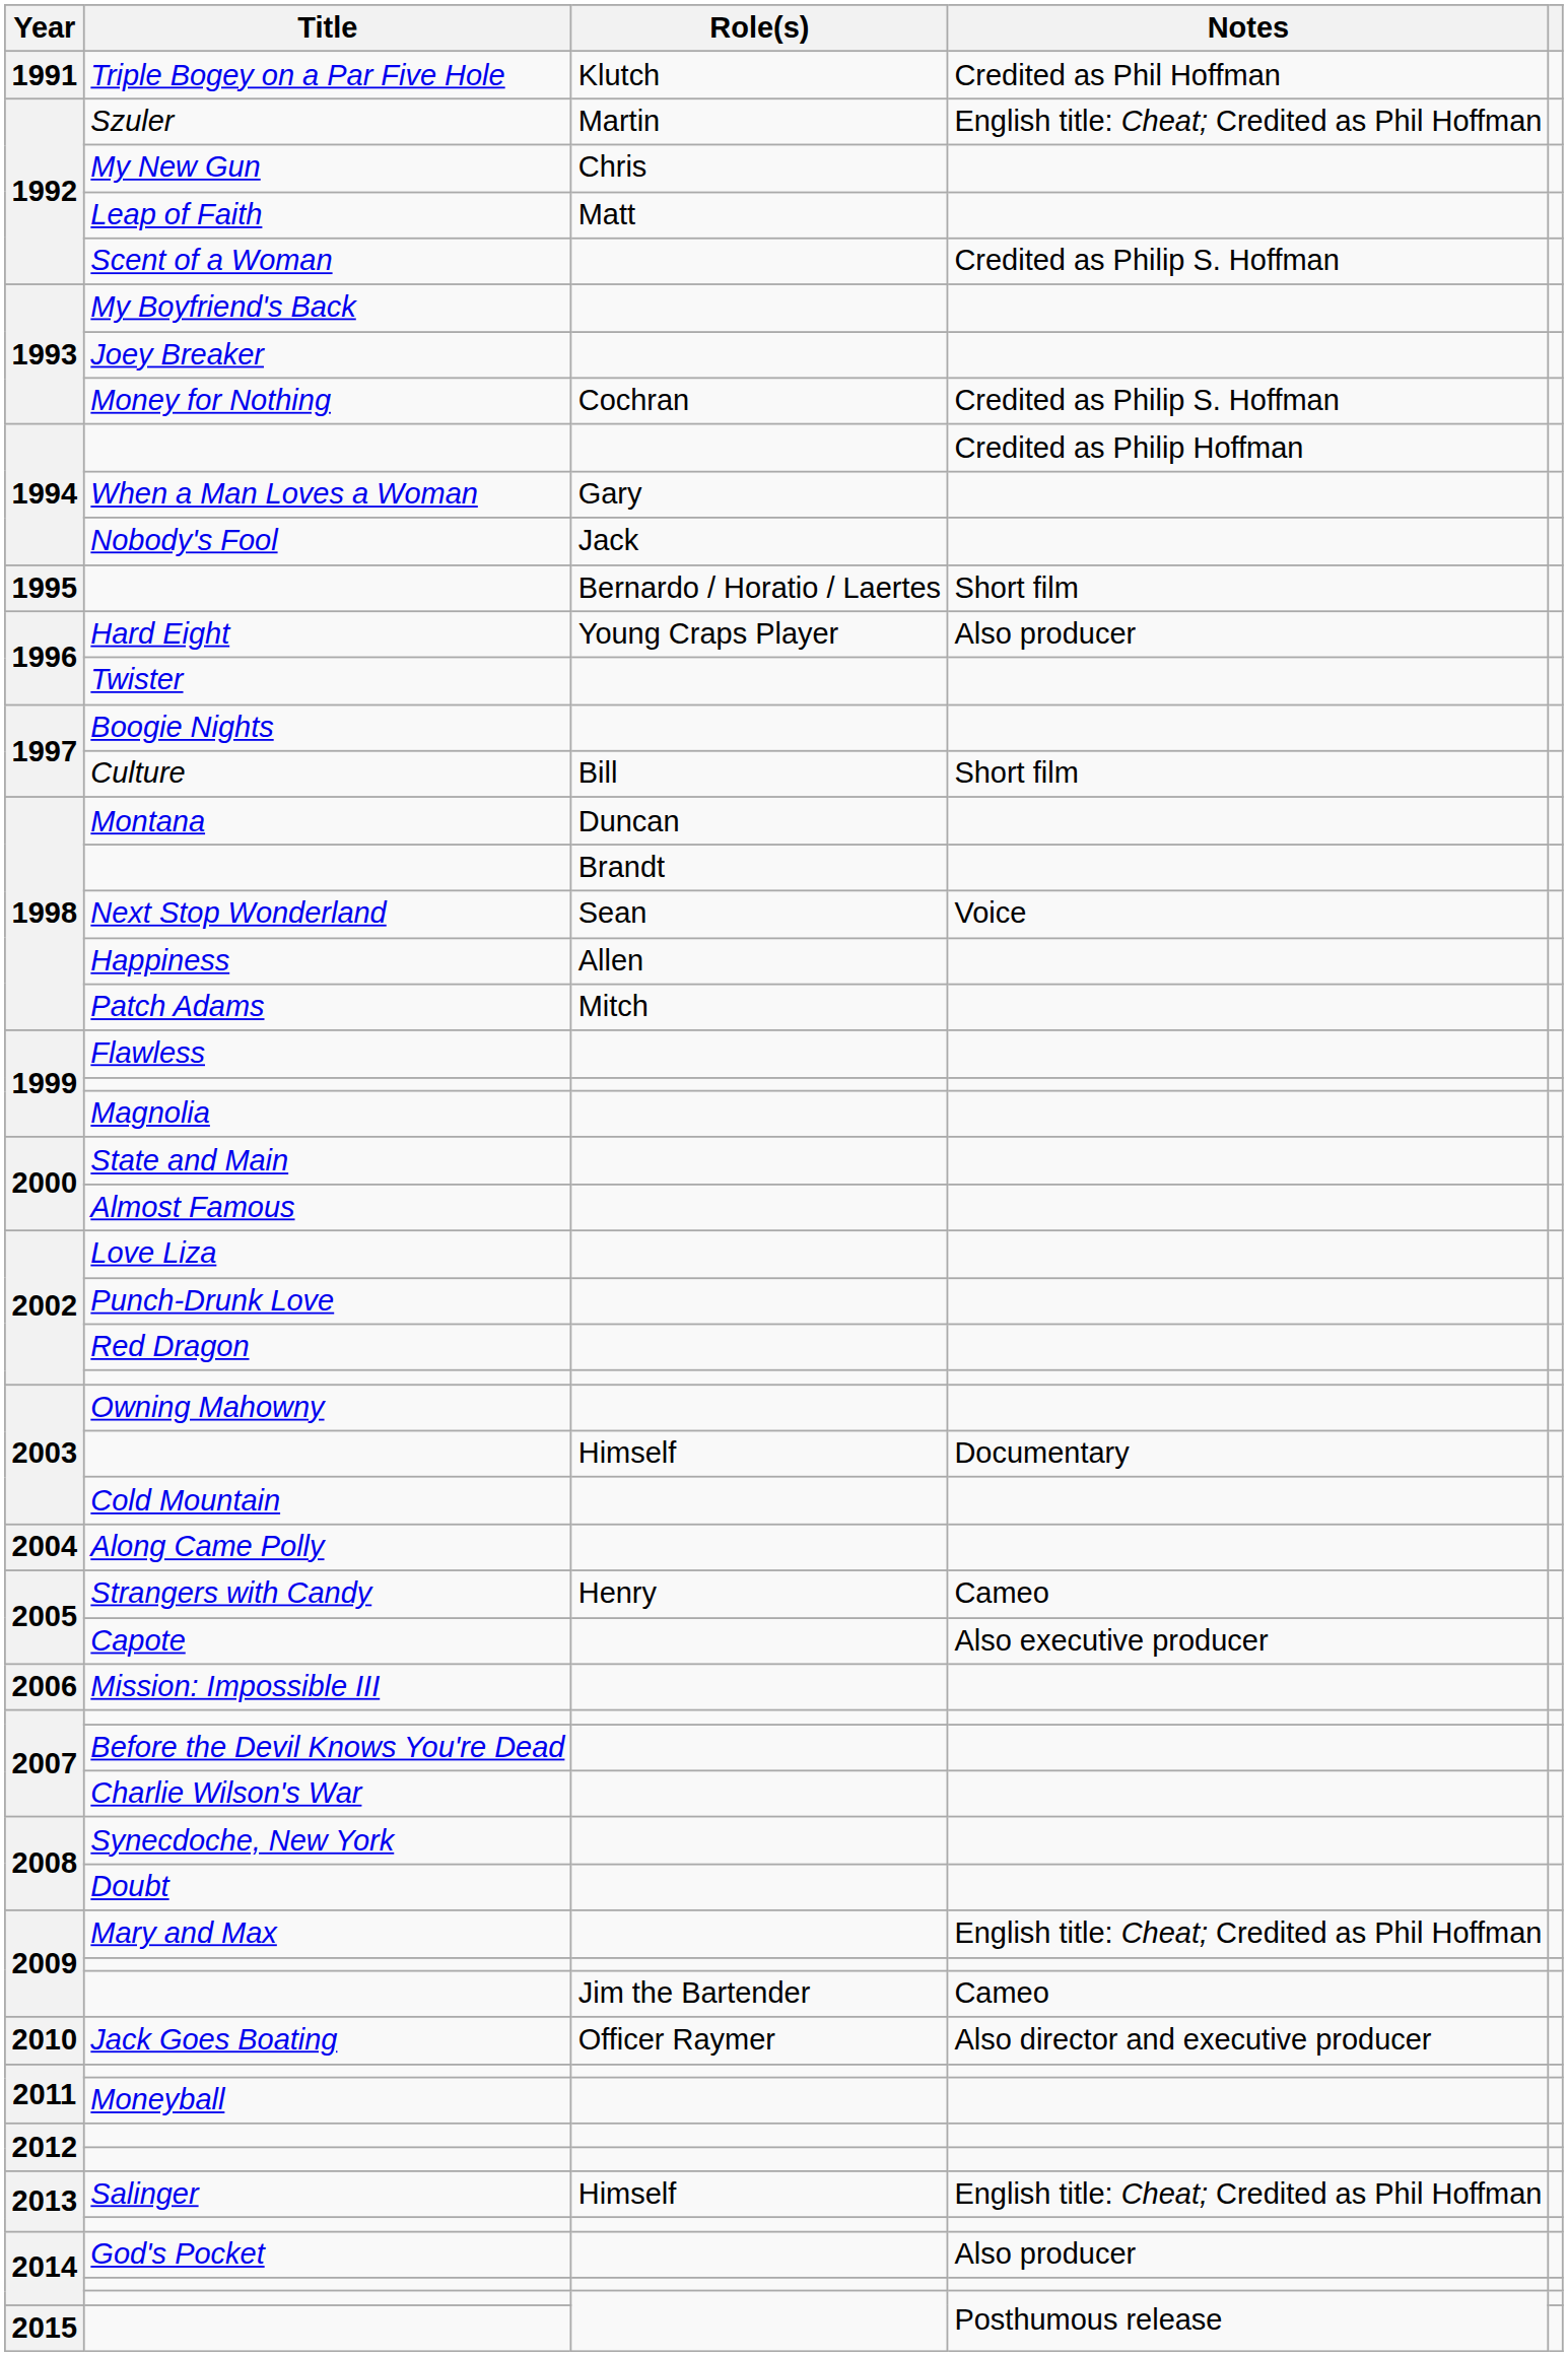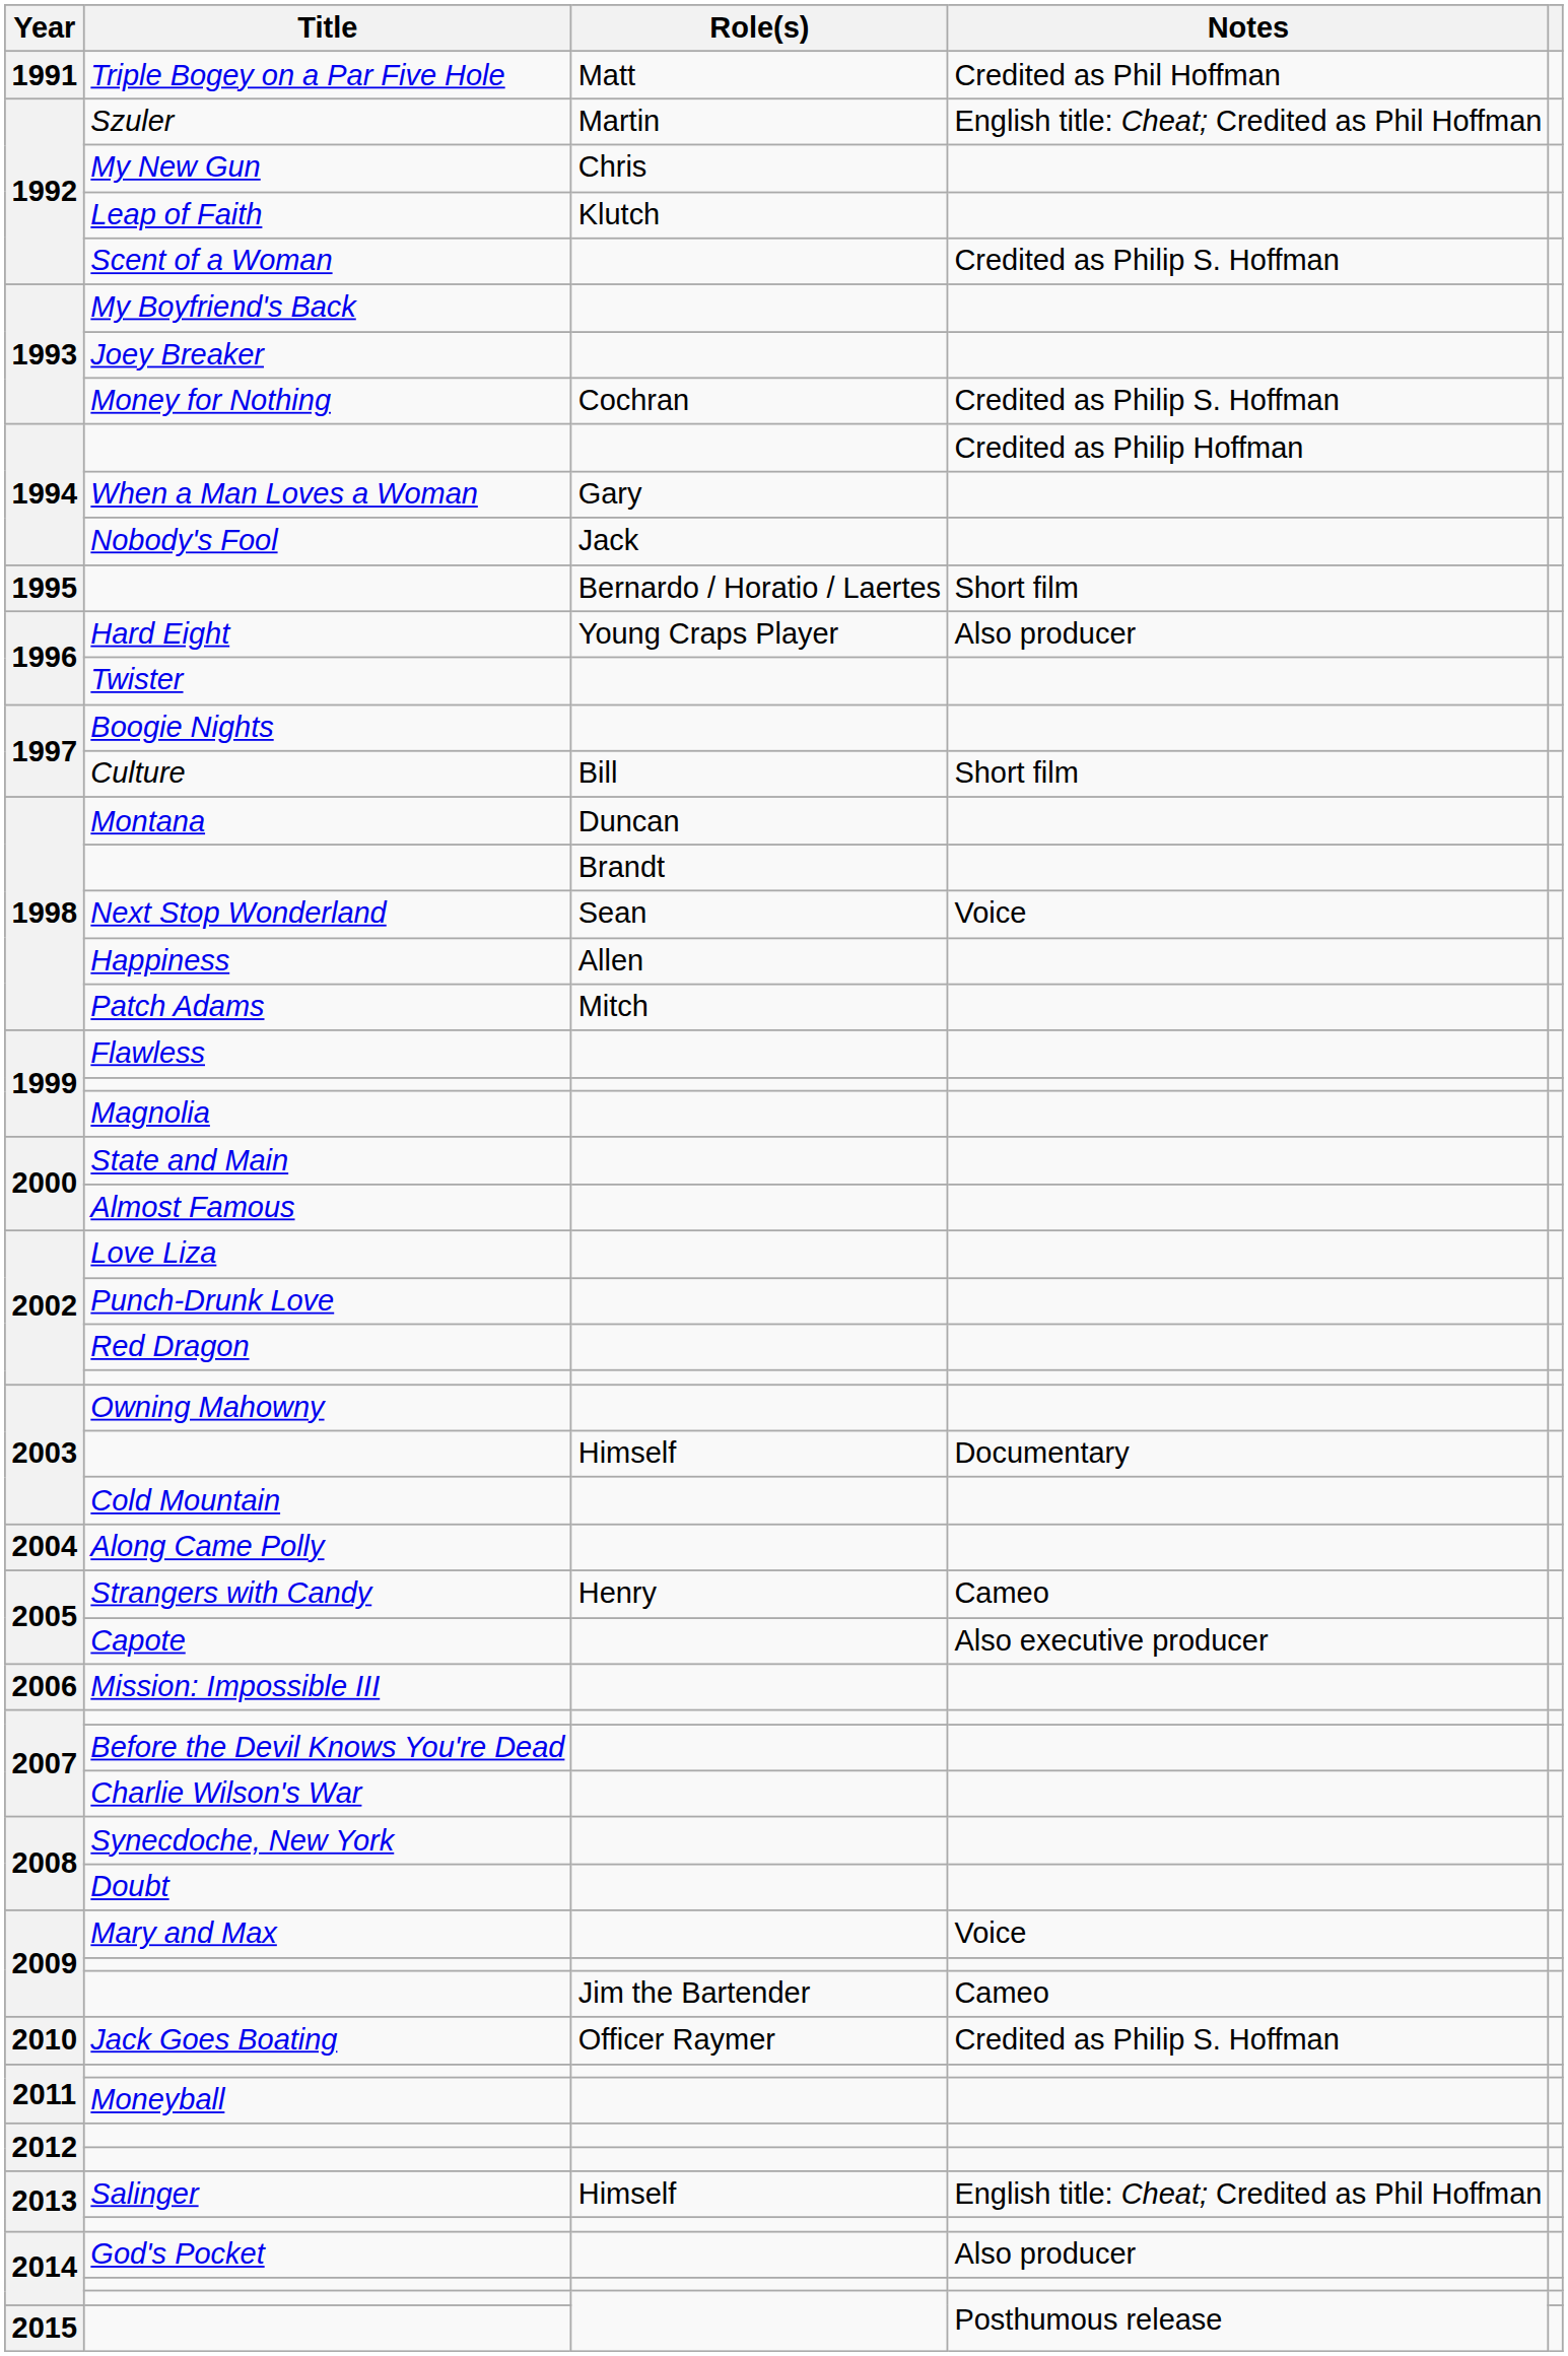 <table class="wikitable plainrowheaders sortable">
 <tr>
 <th scope="col">Year</th>
 <th scope="col">Title</th>
 <th scope="col">Role(s)</th>
 <th scope="col" class="unsortable">Notes</th>
 <th scope="col" class="unsortable"></th>
 </tr>
 <tr>
 <th scope="row">1991</th>
 <td><em><a href='#'>Triple Bogey on a Par Five Hole</a></em></td>
-<td>Klutch</td>
+<td>Matt</td>
 <td>Credited as Phil Hoffman</td>
 <td style="text-align:center;"></td>
 </tr>
 <tr>
 <th rowspan="4" scope="row">1992</th>
 <td><em>Szuler</em></td>
 <td>Martin</td>
 <td>English title: <em>Cheat;</em> Credited as Phil Hoffman</td>
 <td style="text-align:center;"></td>
 </tr>
 <tr>
 <td><em><a href='#'>My New Gun</a></em></td>
 <td>Chris</td>
 <td></td>
 <td style="text-align:center;"></td>
 </tr>
 <tr>
 <td><em><a href='#'>Leap of Faith</a></em></td>
-<td>Matt</td>
+<td>Klutch</td>
 <td></td>
 <td style="text-align:center;"></td>
 </tr>
 <tr>
 <td><em><a href='#'>Scent of a Woman</a></em></td>
 <td></td>
 <td>Credited as Philip S. Hoffman</td>
 <td style="text-align:center;"></td>
 </tr>
 <tr>
 <th rowspan="3" scope="row">1993</th>
 <td><em><a href='#'>My Boyfriend's Back</a></em></td>
 <td></td>
 <td></td>
 <td style="text-align:center;"></td>
 </tr>
 <tr>
 <td><em><a href='#'>Joey Breaker</a></em></td>
 <td></td>
 <td></td>
 <td style="text-align:center;"></td>
 </tr>
 <tr>
 <td><em><a href='#'>Money for Nothing</a></em></td>
 <td>Cochran</td>
 <td>Credited as Philip S. Hoffman</td>
 <td style="text-align:center;"></td>
 </tr>
 <tr>
 <th rowspan="3" scope="row">1994</th>
 <td><em></em></td>
 <td></td>
 <td>Credited as Philip Hoffman</td>
 <td style="text-align:center;"></td>
 </tr>
 <tr>
 <td><em><a href='#'>When a Man Loves a Woman</a></em></td>
 <td>Gary</td>
 <td></td>
 <td style="text-align:center;"></td>
 </tr>
 <tr>
 <td><em><a href='#'>Nobody's Fool</a></em></td>
 <td>Jack</td>
 <td></td>
 <td style="text-align:center;"></td>
 </tr>
 <tr>
 <th scope="row">1995</th>
 <td><em></em></td>
 <td>Bernardo / Horatio / Laertes</td>
 <td>Short film</td>
 <td style="text-align:center;"></td>
 </tr>
 <tr>
 <th rowspan="2" scope="row">1996</th>
 <td><em><a href='#'>Hard Eight</a></em></td>
 <td>Young Craps Player</td>
 <td>Also producer</td>
 <td style="text-align:center;"></td>
 </tr>
 <tr>
 <td><em><a href='#'>Twister</a></em></td>
 <td></td>
 <td></td>
 <td style="text-align:center;"></td>
 </tr>
 <tr>
 <th rowspan="2" scope="row">1997</th>
 <td><em><a href='#'>Boogie Nights</a></em></td>
 <td></td>
 <td></td>
 <td style="text-align:center;"></td>
 </tr>
 <tr>
 <td><em>Culture</em></td>
 <td>Bill</td>
 <td>Short film</td>
 <td style="text-align:center;"></td>
 </tr>
 <tr>
 <th rowspan="5" scope="row">1998</th>
 <td><em><a href='#'>Montana</a></em></td>
 <td>Duncan</td>
 <td></td>
 <td style="text-align:center;"></td>
 </tr>
 <tr>
 <td><em></em></td>
 <td>Brandt</td>
 <td></td>
 <td style="text-align:center;"></td>
 </tr>
 <tr>
 <td><em><a href='#'>Next Stop Wonderland</a></em></td>
 <td>Sean</td>
 <td>Voice</td>
 <td style="text-align:center;"></td>
 </tr>
 <tr>
 <td><em><a href='#'>Happiness</a></em></td>
 <td>Allen</td>
 <td></td>
 <td style="text-align:center;"></td>
 </tr>
 <tr>
 <td><em><a href='#'>Patch Adams</a></em></td>
 <td>Mitch</td>
 <td></td>
 <td style="text-align:center;"></td>
 </tr>
 <tr>
 <th rowspan="3" scope="row">1999</th>
 <td><em><a href='#'>Flawless</a></em></td>
 <td></td>
 <td></td>
 <td style="text-align:center;"></td>
 </tr>
 <tr>
 <td><em></em></td>
 <td></td>
 <td></td>
 <td style="text-align:center;"></td>
 </tr>
 <tr>
 <td><em><a href='#'>Magnolia</a></em></td>
 <td></td>
 <td></td>
 <td style="text-align:center;"></td>
 </tr>
 <tr>
 <th rowspan="2" scope="row">2000</th>
 <td><em><a href='#'>State and Main</a></em></td>
 <td></td>
 <td></td>
 <td style="text-align:center;"></td>
 </tr>
 <tr>
 <td><em><a href='#'>Almost Famous</a></em></td>
 <td></td>
 <td></td>
 <td style="text-align:center;"></td>
 </tr>
 <tr>
 <th rowspan="4" scope="row">2002</th>
 <td><em><a href='#'>Love Liza</a></em></td>
 <td></td>
 <td></td>
 <td style="text-align:center;"></td>
 </tr>
 <tr>
 <td><em><a href='#'>Punch-Drunk Love</a></em></td>
 <td></td>
 <td></td>
 <td style="text-align:center;"></td>
 </tr>
 <tr>
 <td><em><a href='#'>Red Dragon</a></em></td>
 <td></td>
 <td></td>
 <td style="text-align:center;"></td>
 </tr>
 <tr>
 <td><em></em></td>
 <td></td>
 <td></td>
 <td style="text-align:center;"></td>
 </tr>
 <tr>
 <th rowspan="3" scope="row">2003</th>
 <td><em><a href='#'>Owning Mahowny</a></em></td>
 <td></td>
 <td></td>
 <td style="text-align:center;"></td>
 </tr>
 <tr>
 <td><em></em></td>
 <td>Himself</td>
 <td>Documentary</td>
 <td style="text-align:center;"></td>
 </tr>
 <tr>
 <td><em><a href='#'>Cold Mountain</a></em></td>
 <td></td>
 <td></td>
 <td style="text-align:center;"></td>
 </tr>
 <tr>
 <th scope="row">2004</th>
 <td><em><a href='#'>Along Came Polly</a></em></td>
 <td></td>
 <td></td>
 <td style="text-align:center;"></td>
 </tr>
 <tr>
 <th rowspan="2" scope="row">2005</th>
 <td><em><a href='#'>Strangers with Candy</a></em></td>
 <td>Henry</td>
 <td>Cameo</td>
 <td style="text-align:center;"></td>
 </tr>
 <tr>
 <td><em><a href='#'>Capote</a></em></td>
 <td></td>
 <td>Also executive producer</td>
 <td style="text-align:center;"></td>
 </tr>
 <tr>
 <th scope="row">2006</th>
 <td><em><a href='#'>Mission: Impossible III</a></em></td>
 <td></td>
 <td></td>
 <td style="text-align:center;"></td>
 </tr>
 <tr>
 <th rowspan="3" scope="row">2007</th>
 <td><em></em></td>
 <td></td>
 <td></td>
 <td style="text-align:center;"></td>
 </tr>
 <tr>
 <td><em><a href='#'>Before the Devil Knows You're Dead</a></em></td>
 <td></td>
 <td></td>
 <td style="text-align:center;"></td>
 </tr>
 <tr>
 <td><em><a href='#'>Charlie Wilson's War</a></em></td>
 <td></td>
 <td></td>
 <td style="text-align:center;"></td>
 </tr>
 <tr>
 <th rowspan="2" scope="row">2008</th>
 <td><em><a href='#'>Synecdoche, New York</a></em></td>
 <td></td>
 <td></td>
 <td style="text-align:center;"></td>
 </tr>
 <tr>
 <td><em><a href='#'>Doubt</a></em></td>
 <td></td>
 <td></td>
 <td style="text-align:center;"></td>
 </tr>
 <tr>
 <th rowspan="3" scope="row">2009</th>
 <td><em><a href='#'>Mary and Max</a></em></td>
 <td></td>
-<td>English title: <em>Cheat;</em> Credited as Phil Hoffman</td>
+<td>Voice</td>
 <td style="text-align:center;"></td>
 </tr>
 <tr>
 <td><em></em></td>
 <td></td>
 <td></td>
 <td style="text-align:center;"></td>
 </tr>
 <tr>
 <td><em></em></td>
 <td>Jim the Bartender</td>
 <td>Cameo</td>
 <td style="text-align:center;"></td>
 </tr>
 <tr>
 <th scope="row">2010</th>
 <td><em><a href='#'>Jack Goes Boating</a></em></td>
 <td>Officer Raymer</td>
-<td>Also director and executive producer</td>
+<td>Credited as Philip S. Hoffman</td>
 <td style="text-align:center;"></td>
 </tr>
 <tr>
 <th rowspan="2" scope="row">2011</th>
 <td><em></em></td>
 <td></td>
 <td></td>
 <td style="text-align:center;"></td>
 </tr>
 <tr>
 <td><em><a href='#'>Moneyball</a></em></td>
 <td></td>
 <td></td>
 <td style="text-align:center;"></td>
 </tr>
 <tr>
 <th rowspan="2" scope="row">2012</th>
 <td><em></em></td>
 <td></td>
 <td></td>
 <td style="text-align:center;"></td>
 </tr>
 <tr>
 <td><em></em></td>
 <td></td>
 <td></td>
 <td style="text-align:center;"></td>
 </tr>
 <tr>
 <th rowspan="2" scope="row">2013</th>
 <td><em><a href='#'>Salinger</a></em></td>
 <td>Himself</td>
 <td>English title: <em>Cheat;</em> Credited as Phil Hoffman</td>
 <td></td>
 </tr>
 <tr>
 <td><em></em></td>
 <td></td>
 <td></td>
 <td style="text-align:center;"></td>
 </tr>
 <tr>
 <th rowspan="3" scope="row">2014</th>
 <td><em><a href='#'>God's Pocket</a></em></td>
 <td></td>
 <td>Also producer</td>
 <td style="text-align:center;"></td>
 </tr>
 <tr>
 <td><em></em></td>
 <td></td>
 <td></td>
 <td style="text-align:center;"></td>
 </tr>
 <tr>
 <td><em></em></td>
 <td rowspan="2"></td>
 <td rowspan="2">Posthumous release</td>
 <td style="text-align:center;"></td>
 </tr>
 <tr>
 <th scope="row">2015</th>
 <td><em></em></td>
 <td style="text-align:center;"></td>
 </tr>
 </table>
